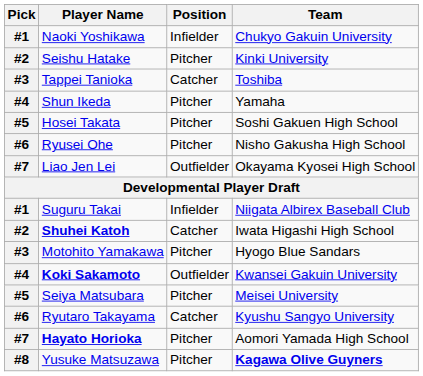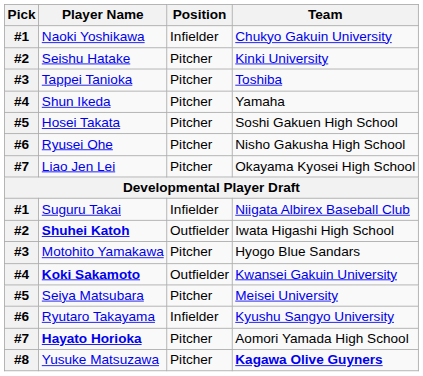 <table class="wikitable">
 <tr>
 <th>Pick</th>
 <th>Player Name</th>
 <th>Position</th>
 <th>Team</th>
 </tr>
 <tr>
 <th>#1</th>
 <td><a href='#'>Naoki Yoshikawa</a></td>
 <td>Infielder</td>
 <td><a href='#'>Chukyo Gakuin University</a></td>
 </tr>
 <tr>
 <th>#2</th>
 <td><a href='#'>Seishu Hatake</a></td>
 <td>Pitcher</td>
 <td><a href='#'>Kinki University</a></td>
 </tr>
 <tr>
 <th>#3</th>
 <td><a href='#'>Tappei Tanioka</a></td>
-<td>Catcher</td>
+<td>Pitcher</td>
 <td><a href='#'>Toshiba</a></td>
 </tr>
 <tr>
 <th>#4</th>
 <td><a href='#'>Shun Ikeda</a></td>
 <td>Pitcher</td>
 <td>Yamaha</td>
 </tr>
 <tr>
 <th>#5</th>
 <td><a href='#'>Hosei Takata</a></td>
 <td>Pitcher</td>
 <td>Soshi Gakuen High School</td>
 </tr>
 <tr>
 <th>#6</th>
 <td><a href='#'>Ryusei Ohe</a></td>
 <td>Pitcher</td>
 <td>Nisho Gakusha High School</td>
 </tr>
 <tr>
 <th>#7</th>
 <td><a href='#'>Liao Jen Lei</a></td>
-<td>Outfielder</td>
+<td>Pitcher</td>
 <td>Okayama Kyosei High School</td>
 </tr>
 <tr>
 <th colspan="5">Developmental Player Draft</th>
 </tr>
 <tr>
 <th>#1</th>
 <td><a href='#'>Suguru Takai</a></td>
 <td>Infielder</td>
 <td><a href='#'>Niigata Albirex Baseball Club</a></td>
 </tr>
 <tr>
 <th>#2</th>
 <td><strong><a href='#'>Shuhei Katoh</a></strong></td>
-<td>Catcher</td>
+<td>Outfielder</td>
 <td>Iwata Higashi High School</td>
 </tr>
 <tr>
 <th>#3</th>
 <td><a href='#'>Motohito Yamakawa</a></td>
 <td>Pitcher</td>
 <td>Hyogo Blue Sandars</td>
 </tr>
 <tr>
 <th>#4</th>
 <td><strong><a href='#'>Koki Sakamoto</a></strong></td>
 <td>Outfielder</td>
 <td><a href='#'>Kwansei Gakuin University</a></td>
 </tr>
 <tr>
 <th>#5</th>
 <td><a href='#'>Seiya Matsubara</a></td>
 <td>Pitcher</td>
 <td><a href='#'>Meisei University</a></td>
 </tr>
 <tr>
 <th>#6</th>
 <td><a href='#'>Ryutaro Takayama</a></td>
-<td>Catcher</td>
+<td>Infielder</td>
 <td><a href='#'>Kyushu Sangyo University</a></td>
 </tr>
 <tr>
 <th>#7</th>
 <td><strong><a href='#'>Hayato Horioka</a></strong></td>
 <td>Pitcher</td>
 <td>Aomori Yamada High School</td>
 </tr>
 <tr>
 <th>#8</th>
 <td><a href='#'>Yusuke Matsuzawa</a></td>
 <td>Pitcher</td>
 <td><strong><a href='#'>Kagawa Olive Guyners</a></strong></td>
 </tr>
 </table>
